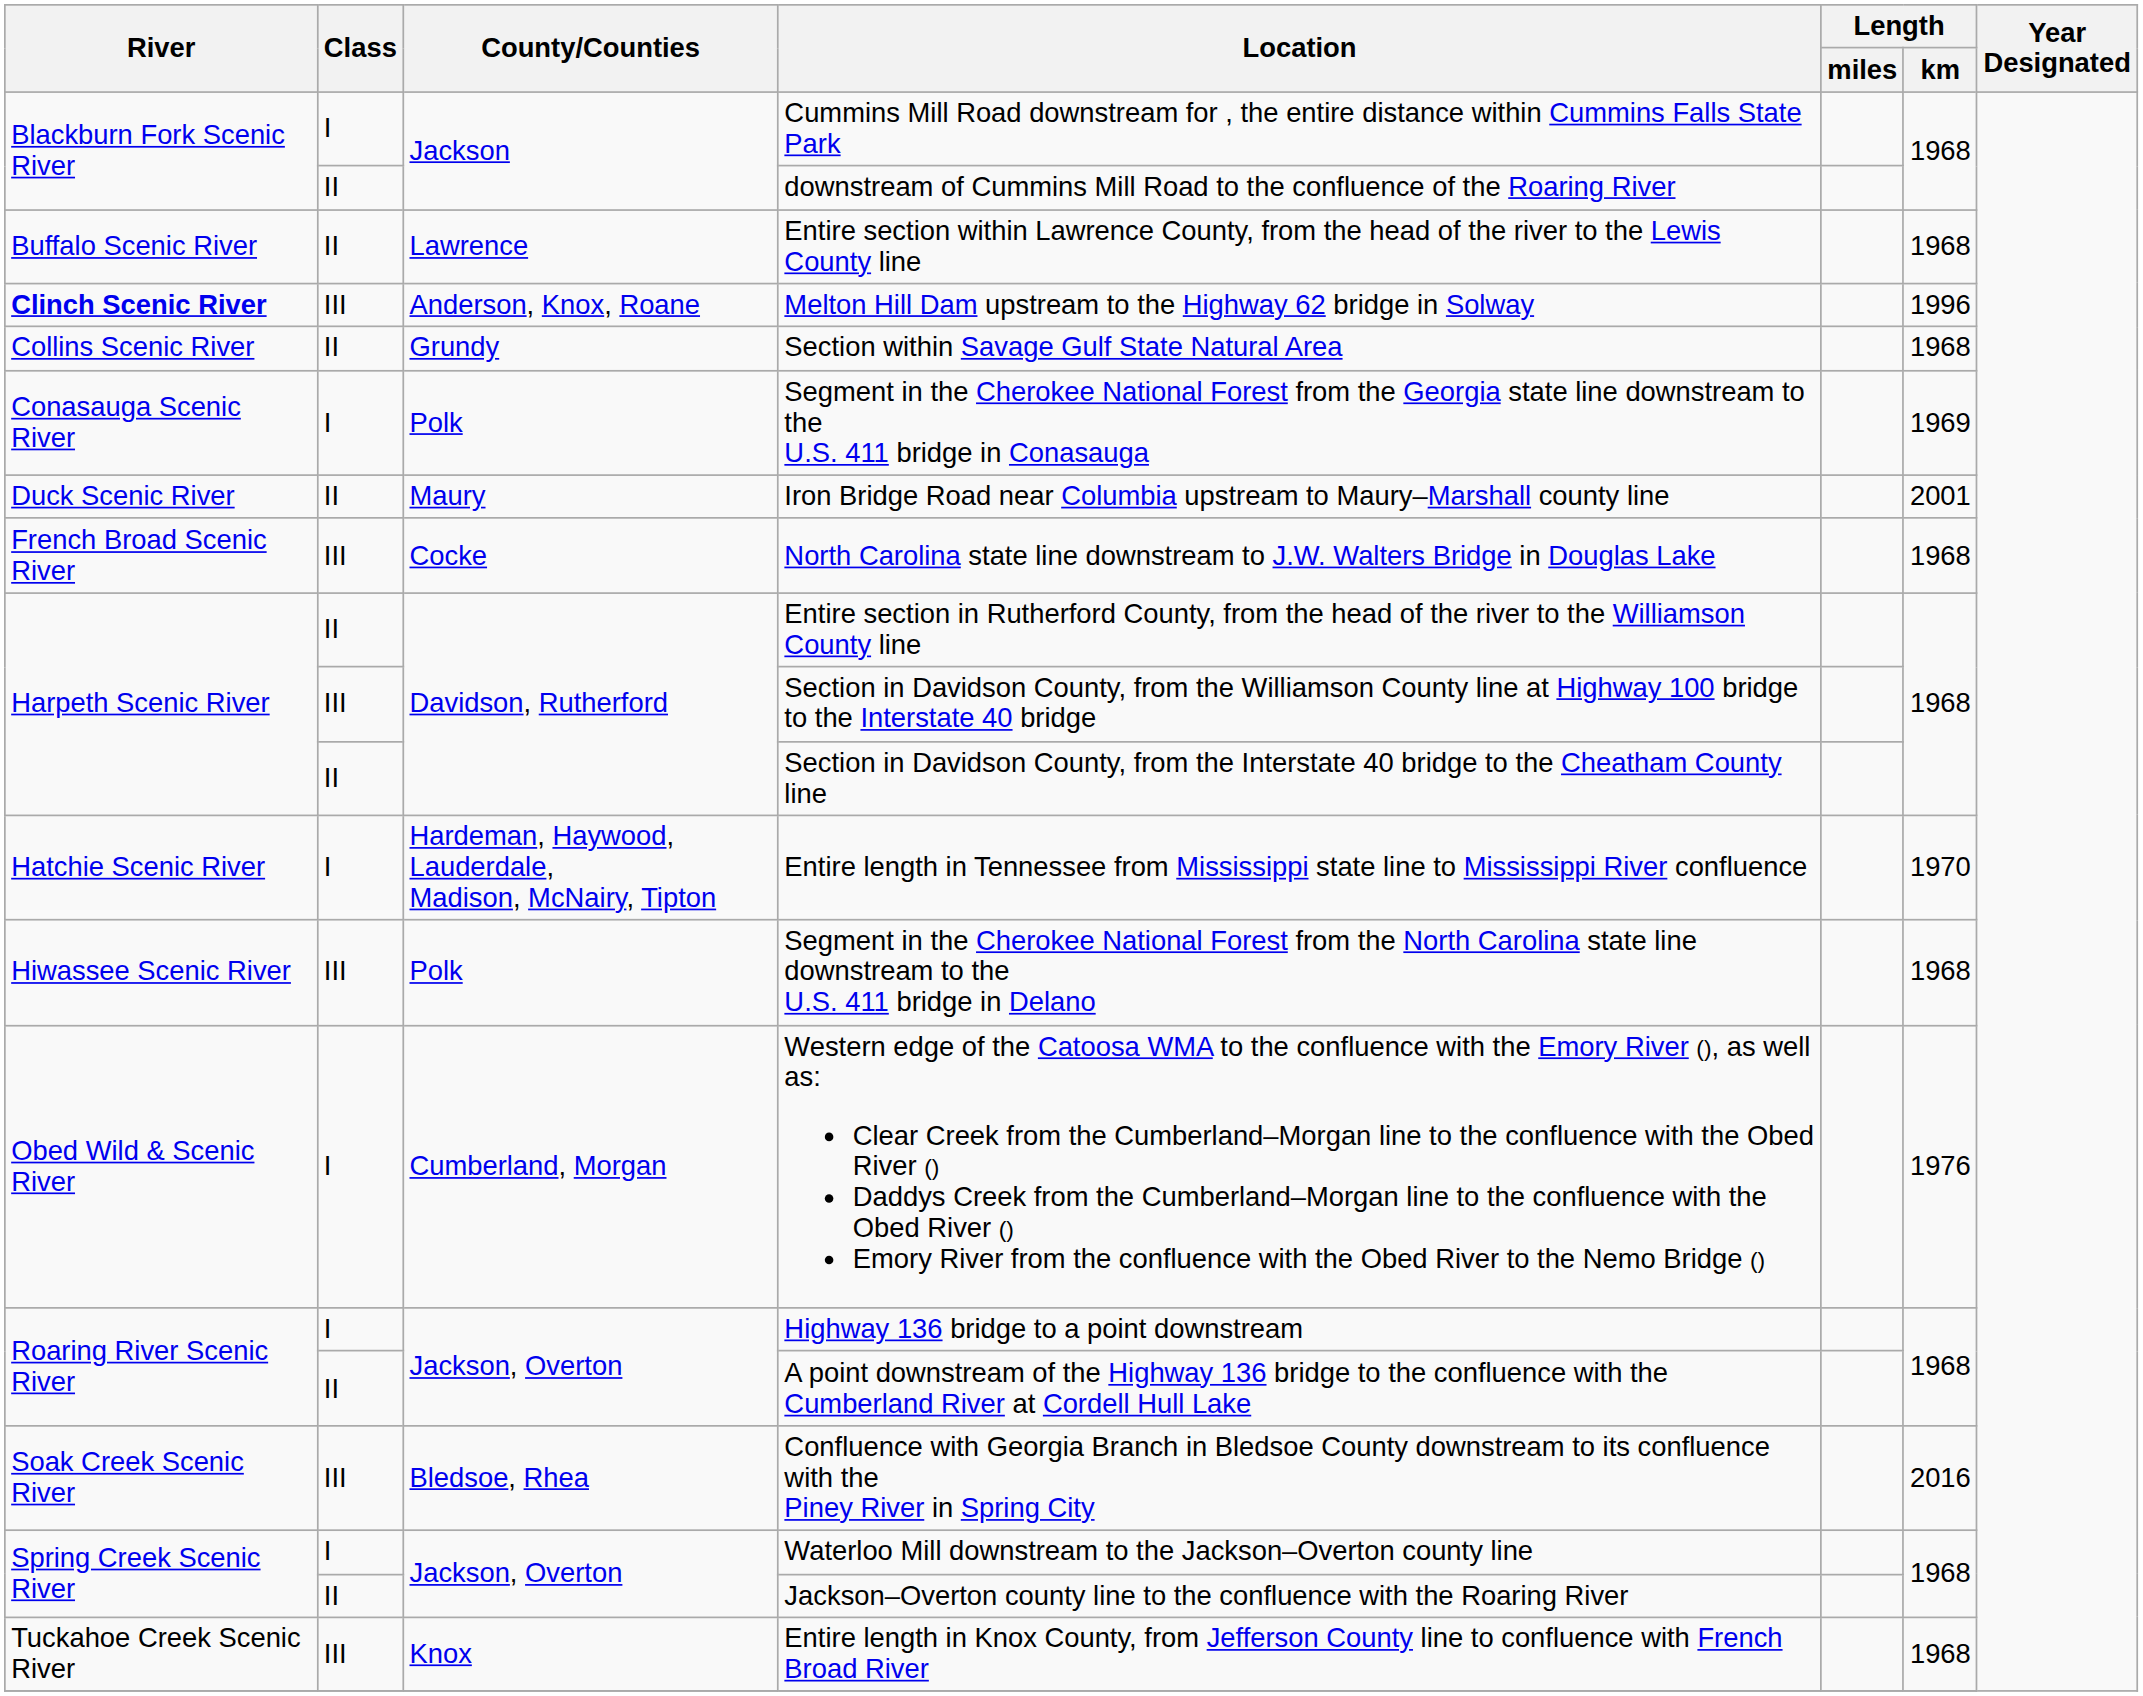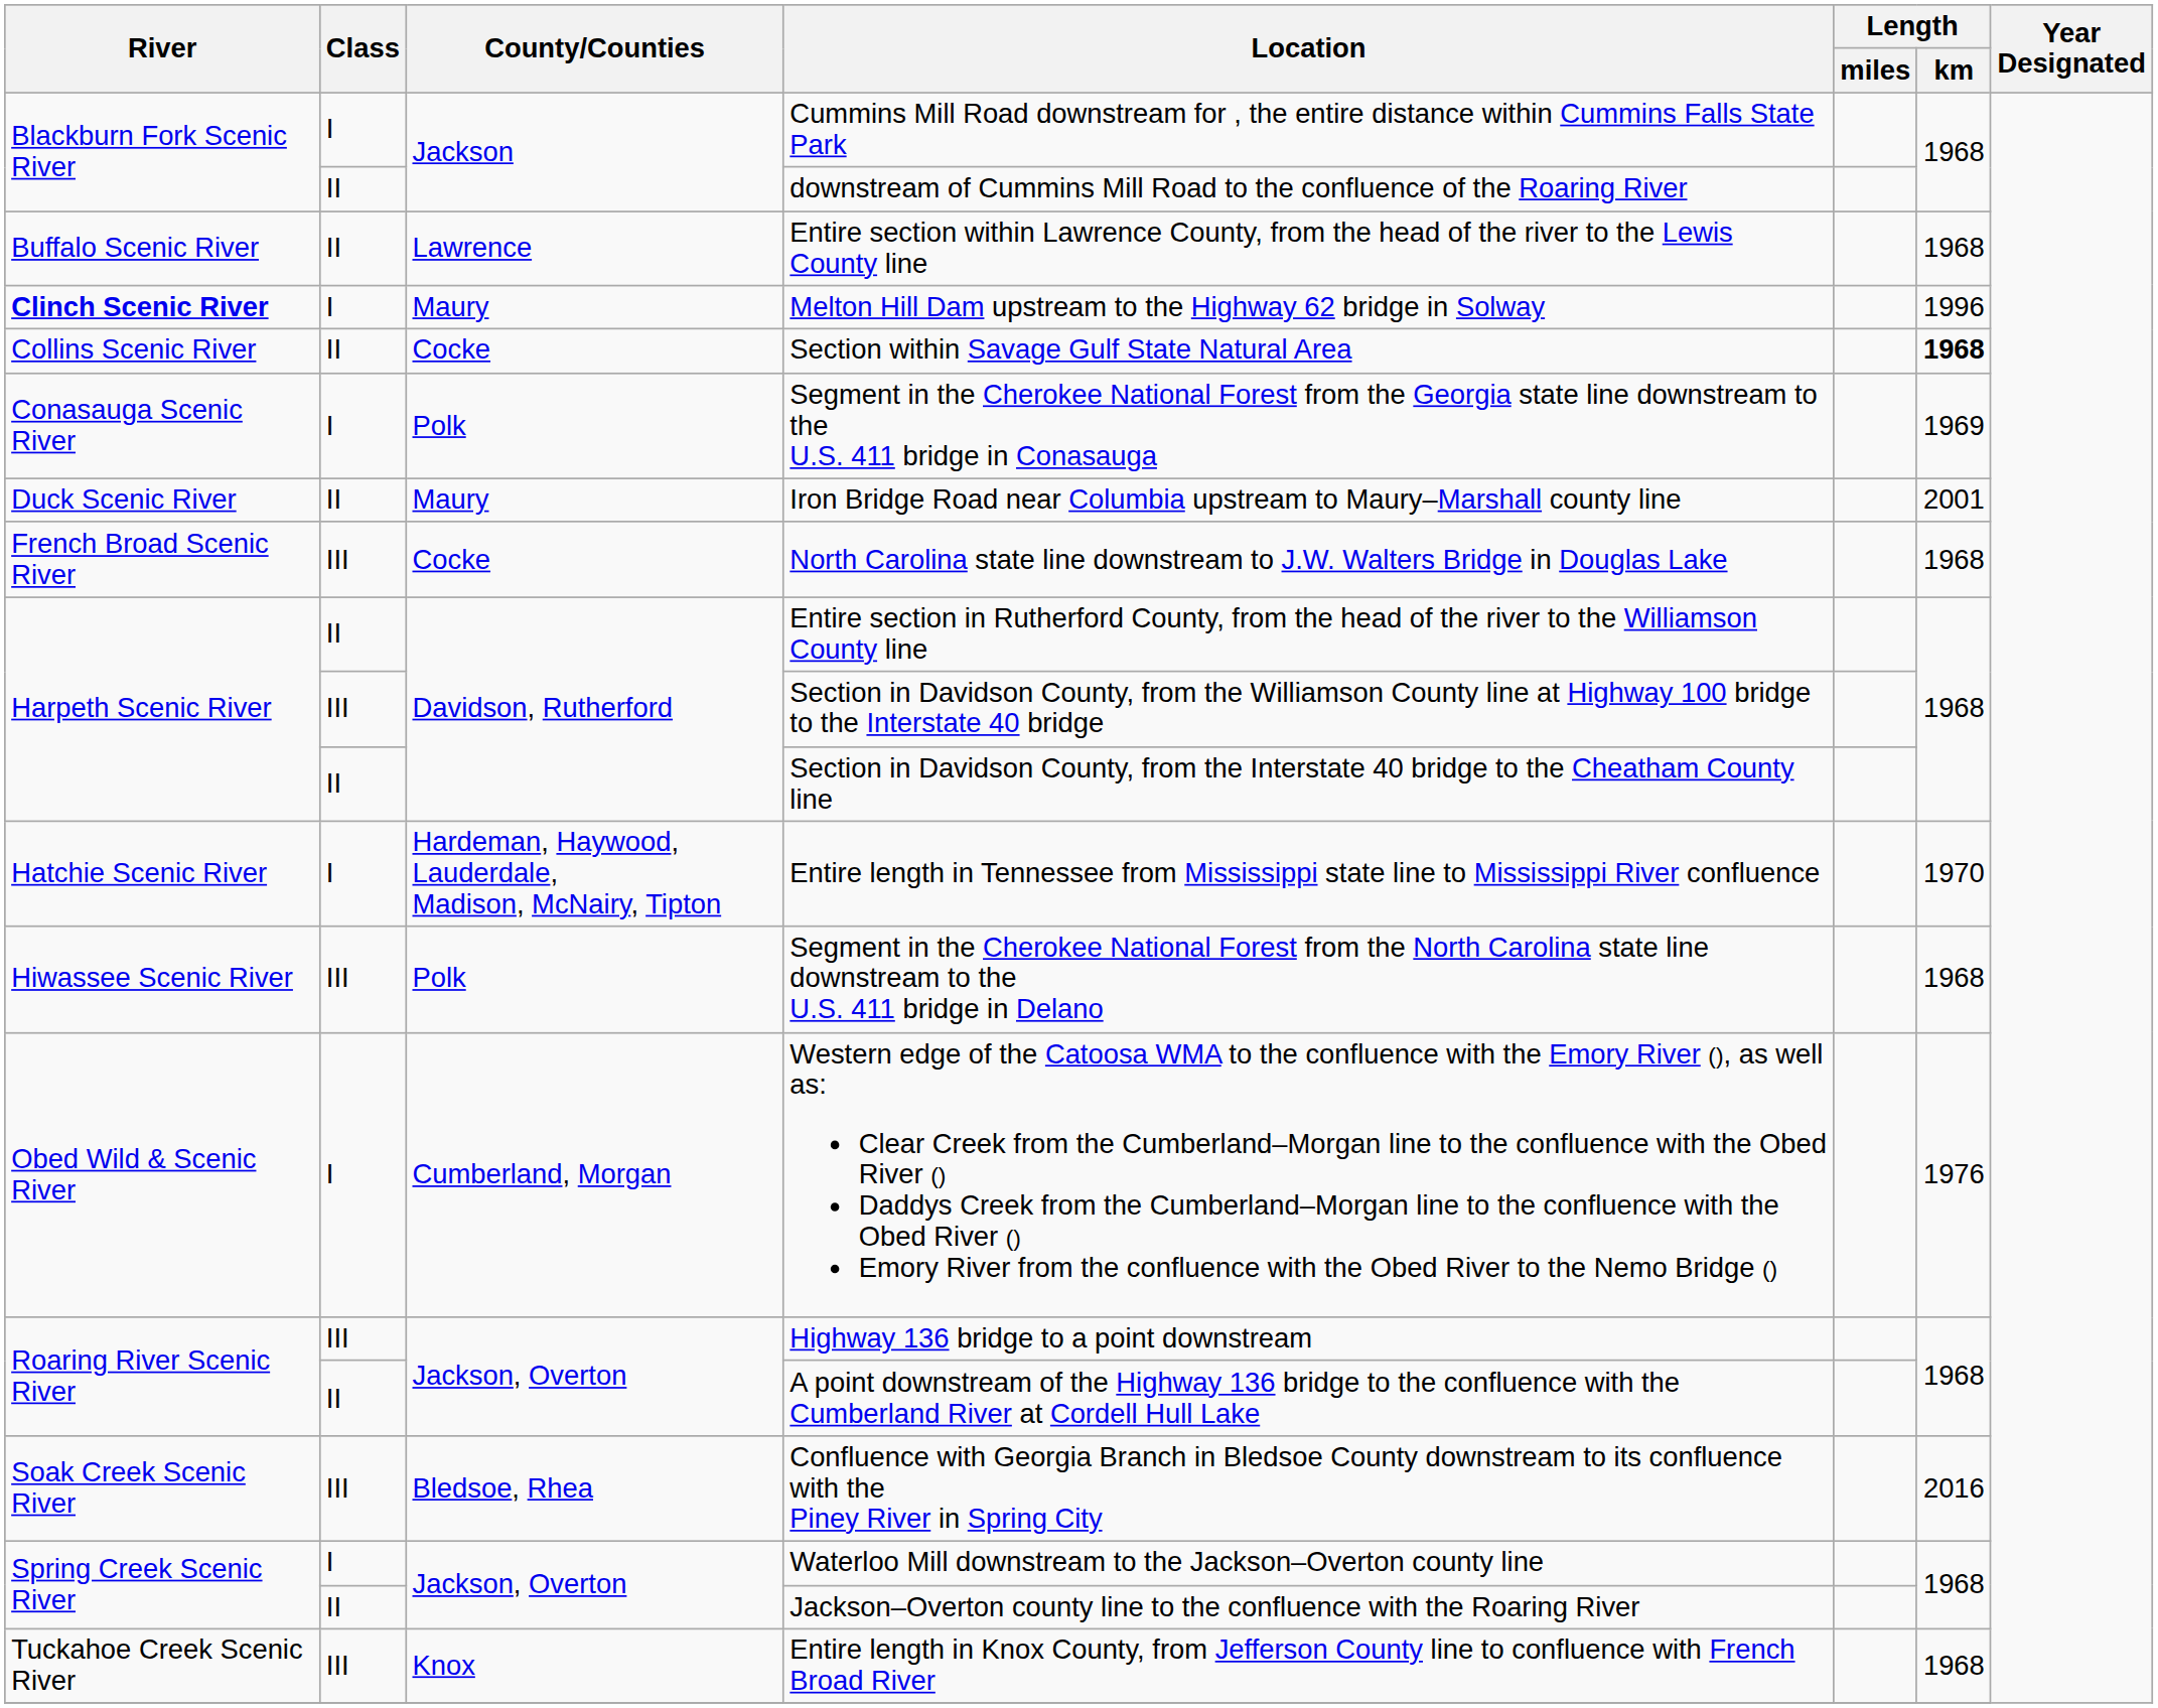 <table class="wikitable sortable">
 <tr>
 <th style="width:*;" rowspan=2>River</th>
 <th style="width:*;" rowspan=2>Class</th>
 <th style="width:*;" rowspan=2>County/Counties</th>
 <th style="width:*;" rowspan=2>Location</th>
 <th style="width:*;" colspan=2>Length</th>
 <th style="width:*;" rowspan=2>Year<br>Designated</th>
 </tr>
 <tr>
 <th>miles</th>
 <th>km</th>
 </tr>
 <tr>
 <td rowspan=2><a href='#'>Blackburn Fork Scenic River</a></td>
 <td>I</td>
 <td rowspan=2><a href='#'>Jackson</a></td>
 <td>Cummins Mill Road downstream for , the entire distance within <a href='#'>Cummins Falls State Park</a></td>
 <td></td>
 <td rowspan=2>1968</td>
 </tr>
 <tr>
 <td>II</td>
 <td> downstream of Cummins Mill Road to the confluence of the <a href='#'>Roaring River</a></td>
 <td></td>
 </tr>
 <tr>
 <td><a href='#'>Buffalo Scenic River</a></td>
 <td>II</td>
 <td><a href='#'>Lawrence</a></td>
 <td>Entire section within Lawrence County, from the head of the river to the <a href='#'>Lewis County</a> line</td>
 <td></td>
 <td>1968</td>
 </tr>
 <tr>
 <td><strong><a href='#'>Clinch Scenic River</a></strong></td>
-<td>III</td>
-<td><a href='#'>Anderson</a>, <a href='#'>Knox</a>, <a href='#'>Roane</a></td>
+<td>I</td>
+<td><a href='#'>Maury</a></td>
 <td><a href='#'>Melton Hill Dam</a> upstream to the <a href='#'>Highway 62</a> bridge in <a href='#'>Solway</a></td>
 <td></td>
 <td>1996</td>
 </tr>
 <tr>
 <td><a href='#'>Collins Scenic River</a></td>
 <td>II</td>
-<td><a href='#'>Grundy</a></td>
+<td><a href='#'>Cocke</a></td>
 <td>Section within <a href='#'>Savage Gulf State Natural Area</a></td>
 <td></td>
-<td>1968</td>
+<td><strong>1968</strong></td>
 </tr>
 <tr>
 <td><a href='#'>Conasauga Scenic River</a></td>
 <td>I</td>
 <td><a href='#'>Polk</a></td>
 <td>Segment in the <a href='#'>Cherokee National Forest</a> from the <a href='#'>Georgia</a> state line downstream to the<br><a href='#'>U.S. 411</a> bridge in <a href='#'>Conasauga</a></td>
 <td></td>
 <td>1969</td>
 </tr>
 <tr>
 <td><a href='#'>Duck Scenic River</a></td>
 <td>II</td>
 <td><a href='#'>Maury</a></td>
 <td>Iron Bridge Road near <a href='#'>Columbia</a> upstream to Maury–<a href='#'>Marshall</a> county line</td>
 <td></td>
 <td>2001</td>
 </tr>
 <tr>
 <td><a href='#'>French Broad Scenic River</a></td>
 <td>III</td>
 <td><a href='#'>Cocke</a></td>
 <td><a href='#'>North Carolina</a> state line downstream to <a href='#'>J.W. Walters Bridge</a> in <a href='#'>Douglas Lake</a></td>
 <td></td>
 <td>1968</td>
 </tr>
 <tr>
 <td rowspan=3><a href='#'>Harpeth Scenic River</a></td>
 <td>II</td>
 <td rowspan=3><a href='#'>Davidson</a>, <a href='#'>Rutherford</a></td>
 <td>Entire section in Rutherford County, from the head of the river to the <a href='#'>Williamson County</a> line</td>
 <td></td>
 <td rowspan=3>1968</td>
 </tr>
 <tr>
 <td>III</td>
 <td>Section in Davidson County, from the Williamson County line at <a href='#'>Highway 100</a> bridge to the <a href='#'>Interstate 40</a> bridge</td>
 <td></td>
 </tr>
 <tr>
 <td>II</td>
 <td>Section in Davidson County, from the Interstate 40 bridge to the <a href='#'>Cheatham County</a> line</td>
 <td></td>
 </tr>
 <tr>
 <td><a href='#'>Hatchie Scenic River</a></td>
 <td>I</td>
 <td><a href='#'>Hardeman</a>, <a href='#'>Haywood</a>, <a href='#'>Lauderdale</a>, <br><a href='#'>Madison</a>, <a href='#'>McNairy</a>, <a href='#'>Tipton</a></td>
 <td>Entire length in Tennessee from <a href='#'>Mississippi</a> state line to <a href='#'>Mississippi River</a> confluence</td>
 <td></td>
 <td>1970</td>
 </tr>
 <tr>
 <td><a href='#'>Hiwassee Scenic River</a></td>
 <td>III</td>
 <td><a href='#'>Polk</a></td>
 <td>Segment in the <a href='#'>Cherokee National Forest</a> from the <a href='#'>North Carolina</a> state line downstream to the<br><a href='#'>U.S. 411</a> bridge in <a href='#'>Delano</a></td>
 <td></td>
 <td>1968</td>
 </tr>
 <tr>
 <td><a href='#'>Obed Wild & Scenic River</a></td>
 <td>I</td>
 <td><a href='#'>Cumberland</a>, <a href='#'>Morgan</a></td>
 <td>Western edge of the <a href='#'>Catoosa WMA</a> to the confluence with the <a href='#'>Emory River</a> <small>()</small>, as well as:<br><ul><li>Clear Creek from the Cumberland–Morgan line to the confluence with the Obed River <small>()</small></li><li>Daddys Creek from the Cumberland–Morgan line to the confluence with the Obed River <small>()</small></li><li>Emory River from the confluence with the Obed River to the Nemo Bridge <small>()</small></li></ul></td>
 <td></td>
 <td>1976</td>
 </tr>
 <tr>
 <td rowspan=2><a href='#'>Roaring River Scenic River</a></td>
-<td>I</td>
+<td>III</td>
 <td rowspan=2><a href='#'>Jackson</a>, <a href='#'>Overton</a></td>
 <td><a href='#'>Highway 136</a> bridge to a point  downstream</td>
 <td></td>
 <td rowspan=2>1968</td>
 </tr>
 <tr>
 <td>II</td>
 <td>A point  downstream of the <a href='#'>Highway 136</a> bridge to the confluence with the<br><a href='#'>Cumberland River</a> at <a href='#'>Cordell Hull Lake</a></td>
 <td></td>
 </tr>
 <tr>
 <td><a href='#'>Soak Creek Scenic River</a></td>
 <td>III</td>
 <td><a href='#'>Bledsoe</a>, <a href='#'>Rhea</a></td>
 <td>Confluence with Georgia Branch in Bledsoe County downstream to its confluence with the <br><a href='#'>Piney River</a> in <a href='#'>Spring City</a></td>
 <td></td>
 <td>2016</td>
 </tr>
 <tr>
 <td rowspan=2><a href='#'>Spring Creek Scenic River</a></td>
 <td>I</td>
 <td rowspan=2><a href='#'>Jackson</a>, <a href='#'>Overton</a></td>
 <td>Waterloo Mill downstream to the Jackson–Overton county line</td>
 <td></td>
 <td rowspan=2>1968</td>
 </tr>
 <tr>
 <td>II</td>
 <td>Jackson–Overton county line to the confluence with the Roaring River</td>
 <td></td>
 </tr>
 <tr>
 <td>Tuckahoe Creek Scenic River</td>
 <td>III</td>
 <td><a href='#'>Knox</a></td>
 <td>Entire length in Knox County, from <a href='#'>Jefferson County</a> line to confluence with <a href='#'>French Broad River</a></td>
 <td></td>
 <td>1968</td>
 </tr>
 <tr>
 </tr>
 </table>
